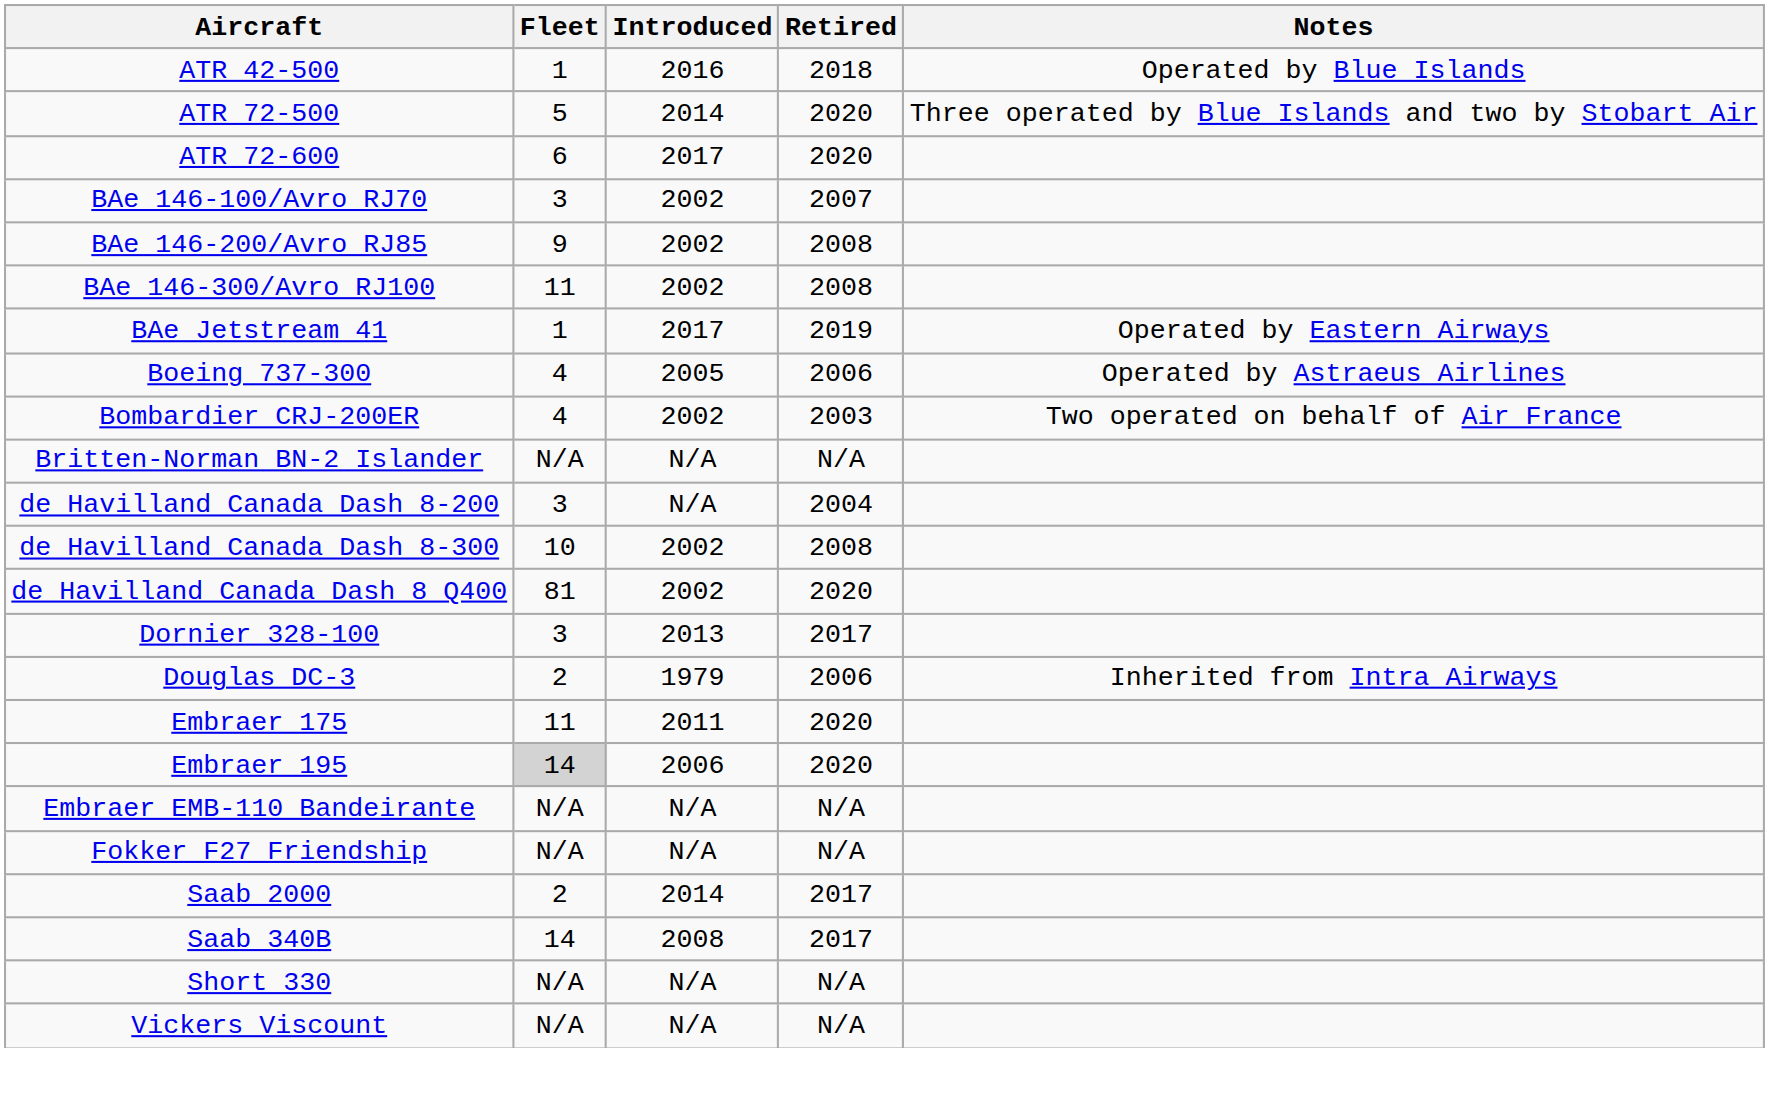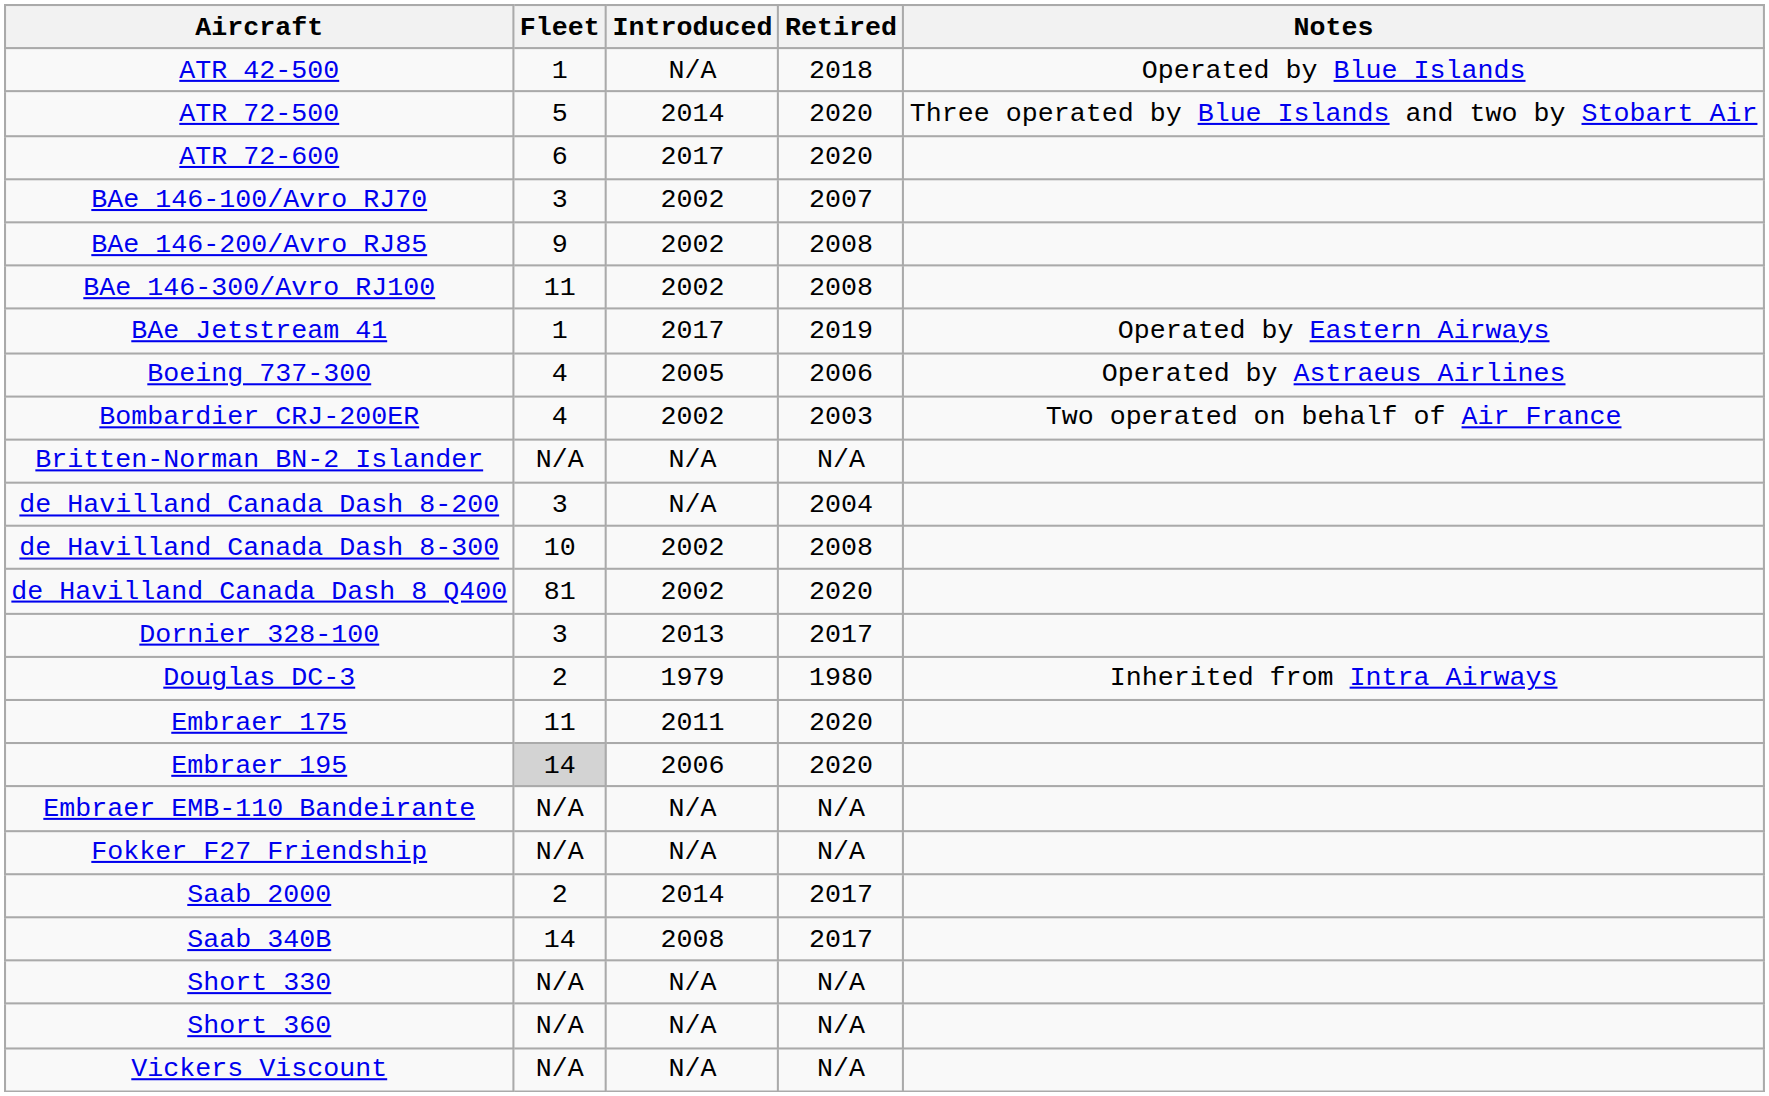 <table class="wikitable sortable" style="text-align:center;">
 <tr>
 <th>Aircraft</th>
 <th>Fleet</th>
 <th>Introduced</th>
 <th>Retired</th>
 <th>Notes</th>
 </tr>
 <tr>
 <td><a href='#'>ATR 42-500</a></td>
 <td>1</td>
-<td>2016</td>
+<td>N/A</td>
 <td>2018</td>
 <td>Operated by <a href='#'>Blue Islands</a></td>
 </tr>
 <tr>
 <td><a href='#'>ATR 72-500</a></td>
 <td>5</td>
 <td>2014</td>
 <td>2020</td>
 <td>Three operated by <a href='#'>Blue Islands</a> and two by <a href='#'>Stobart Air</a></td>
 </tr>
 <tr>
 <td><a href='#'>ATR 72-600</a></td>
 <td>6</td>
 <td>2017</td>
 <td>2020</td>
 <td></td>
 </tr>
 <tr>
 <td><a href='#'>BAe 146-100/Avro RJ70</a></td>
 <td>3</td>
 <td>2002</td>
 <td>2007</td>
 <td></td>
 </tr>
 <tr>
 <td><a href='#'>BAe 146-200/Avro RJ85</a></td>
 <td>9</td>
 <td>2002</td>
 <td>2008</td>
 <td></td>
 </tr>
 <tr>
 <td><a href='#'>BAe 146-300/Avro RJ100</a></td>
 <td>11</td>
 <td>2002</td>
 <td>2008</td>
 <td></td>
 </tr>
 <tr>
 <td><a href='#'>BAe Jetstream 41</a></td>
 <td>1</td>
 <td>2017</td>
 <td>2019</td>
 <td>Operated by <a href='#'>Eastern Airways</a></td>
 </tr>
 <tr>
 <td><a href='#'>Boeing 737-300</a></td>
 <td>4</td>
 <td>2005</td>
 <td>2006</td>
 <td>Operated by <a href='#'>Astraeus Airlines</a></td>
 </tr>
 <tr>
 <td><a href='#'>Bombardier CRJ-200ER</a></td>
 <td>4</td>
 <td>2002</td>
 <td>2003</td>
 <td>Two operated on behalf of <a href='#'>Air France</a></td>
 </tr>
 <tr>
 <td><a href='#'>Britten-Norman BN-2 Islander</a></td>
 <td>N/A</td>
 <td>N/A</td>
 <td>N/A</td>
 <td></td>
 </tr>
 <tr>
 <td><a href='#'>de Havilland Canada Dash 8-200</a></td>
 <td>3</td>
 <td>N/A</td>
 <td>2004</td>
 <td></td>
 </tr>
 <tr>
 <td><a href='#'>de Havilland Canada Dash 8-300</a></td>
 <td>10</td>
 <td>2002</td>
 <td>2008</td>
 <td></td>
 </tr>
 <tr>
 <td><a href='#'>de Havilland Canada Dash 8 Q400</a></td>
 <td>81</td>
 <td>2002</td>
 <td>2020</td>
 <td></td>
 </tr>
 <tr>
 <td><a href='#'>Dornier 328-100</a></td>
 <td>3</td>
 <td>2013</td>
 <td>2017</td>
 <td></td>
 </tr>
 <tr>
 <td><a href='#'>Douglas DC-3</a></td>
 <td>2</td>
 <td>1979</td>
-<td>2006</td>
+<td>1980</td>
 <td>Inherited from <a href='#'>Intra Airways</a></td>
 </tr>
 <tr>
 <td><a href='#'>Embraer 175</a></td>
 <td>11</td>
 <td>2011</td>
 <td>2020</td>
 <td></td>
 </tr>
 <tr>
 <td><a href='#'>Embraer 195</a></td>
 <td style="background: lightgrey;">14</td>
 <td>2006</td>
 <td>2020</td>
 <td></td>
 </tr>
 <tr>
 <td><a href='#'>Embraer EMB-110 Bandeirante</a></td>
 <td>N/A</td>
 <td>N/A</td>
 <td>N/A</td>
 <td></td>
 </tr>
 <tr>
 <td><a href='#'>Fokker F27 Friendship</a></td>
 <td>N/A</td>
 <td>N/A</td>
 <td>N/A</td>
 <td></td>
 </tr>
 <tr>
 <td><a href='#'>Saab 2000</a></td>
 <td>2</td>
 <td>2014</td>
 <td>2017</td>
 <td></td>
 </tr>
 <tr>
 <td><a href='#'>Saab 340B</a></td>
 <td>14</td>
 <td>2008</td>
 <td>2017</td>
 <td></td>
 </tr>
 <tr>
 <td><a href='#'>Short 330</a></td>
 <td>N/A</td>
 <td>N/A</td>
 <td>N/A</td>
 <td></td>
 </tr>
 <tr>
+<td><a href='#'>Short 360</a></td>
+<td>N/A</td>
+<td>N/A</td>
+<td>N/A</td>
+<td></td>
+</tr>
+<tr>
 <td><a href='#'>Vickers Viscount</a></td>
 <td>N/A</td>
 <td>N/A</td>
 <td>N/A</td>
 <td></td>
 </tr>
 </table>
